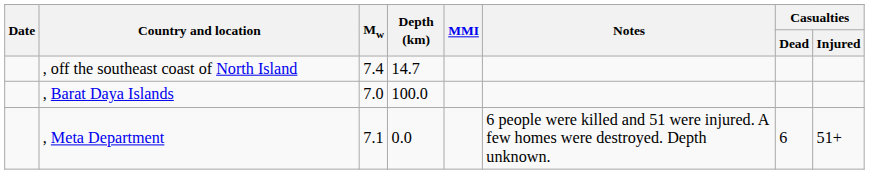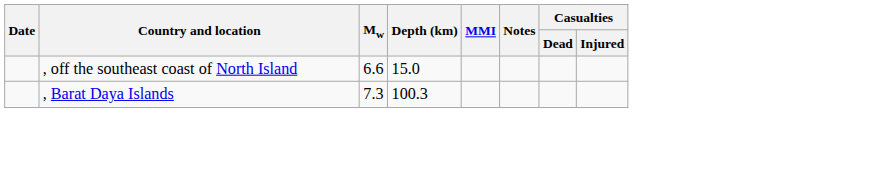 <table class="wikitable sortable sort-under" style="border:1px black; margin-left:1em;">
 <tr>
 <th rowspan="2"><small>Date</small></th>
 <th rowspan="2" style="width: 310px"><small>Country and location</small></th>
 <th rowspan="2"><small>M<sub>w</sub></small></th>
 <th rowspan="2"><small>Depth (km)</small></th>
 <th rowspan="2"><small><a href='#'>MMI</a></small></th>
 <th rowspan="2" class="unsortable"><small>Notes</small></th>
 <th colspan="2"><small>Casualties</small></th>
 </tr>
 <tr>
 <th><small>Dead</small></th>
 <th><small>Injured</small></th>
 </tr>
 <tr>
 <td></td>
 <td>, off the southeast coast of <a href='#'>North Island</a></td>
-<td>7.4</td>
-<td>14.7</td>
+<td>6.6</td>
+<td>15.0</td>
 <td></td>
 <td></td>
 <td></td>
 <td></td>
 </tr>
 <tr>
 <td></td>
 <td>, <a href='#'>Barat Daya Islands</a></td>
-<td>7.0</td>
-<td>100.0</td>
+<td>7.3</td>
+<td>100.3</td>
 <td></td>
 <td></td>
 <td></td>
 <td></td>
 </tr>
-<tr>
-<td></td>
-<td>, <a href='#'>Meta Department</a></td>
-<td>7.1</td>
-<td>0.0</td>
-<td></td>
-<td>6 people were killed and 51 were injured. A few homes were destroyed. Depth unknown.</td>
-<td>6</td>
-<td>51+</td>
-</tr>
 </table>
